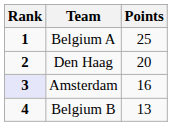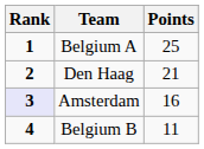 <table class="wikitable">
 <tr style="background:silver"!>
 <th>Rank</th>
 <th>Team</th>
 <th>Points</th>
 </tr>
 <tr align="center">
 <td><strong>1</strong></td>
 <td>Belgium A</td>
 <td>25</td>
 </tr>
 <tr align="center">
 <td><strong>2</strong></td>
 <td>Den Haag</td>
-<td>20</td>
+<td>21</td>
 </tr>
 <tr align="center">
 <td style="background: lavender;"><strong>3</strong></td>
 <td>Amsterdam</td>
 <td>16</td>
 </tr>
 <tr align="center">
 <td><strong>4</strong></td>
 <td>Belgium B</td>
-<td>13</td>
+<td>11</td>
 </tr>
 </table>
